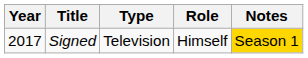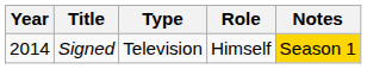 <table class="wikitable sortable">
 <tr>
 <th>Year</th>
 <th>Title</th>
 <th>Type</th>
 <th>Role</th>
 <th>Notes</th>
 </tr>
 <tr>
-<td>2017</td>
+<td>2014</td>
 <td><em>Signed</em></td>
 <td>Television</td>
 <td>Himself</td>
 <td style="background: gold;">Season 1</td>
 </tr>
 </table>
